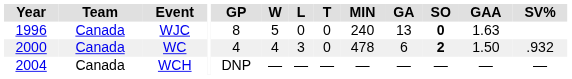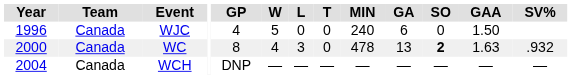 <table border="0" cellpadding="1" cellspacing="0" ID="Table3" style="text-align:center; width:40em">
 <tr ALIGN="center" bgcolor="#e0e0e0">
 <th>Year</th>
 <th>Team</th>
 <th>Event</th>
 <th rowspan="99" bgcolor="#ffffff"></th>
 <th>GP</th>
 <th>W</th>
 <th>L</th>
 <th>T</th>
 <th>MIN</th>
 <th>GA</th>
 <th>SO</th>
 <th>GAA</th>
 <th>SV%</th>
 </tr>
 <tr>
 <td><a href='#'>1996</a></td>
 <td><a href='#'>Canada</a></td>
 <td><a href='#'>WJC</a></td>
-<td>8</td>
+<td>4</td>
 <td>5</td>
 <td>0</td>
 <td>0</td>
 <td>240</td>
-<td>13</td>
-<td><strong>0</strong></td>
-<td>1.63</td>
+<td>6</td>
+<td>0</td>
+<td>1.50</td>
 <td></td>
 </tr>
 <tr bgcolor="#f0f0f0">
 <td><a href='#'>2000</a></td>
 <td><a href='#'>Canada</a></td>
 <td><a href='#'>WC</a></td>
-<td>4</td>
+<td>8</td>
 <td>4</td>
 <td>3</td>
 <td>0</td>
 <td>478</td>
-<td>6</td>
+<td>13</td>
 <td><strong>2</strong></td>
-<td>1.50</td>
+<td>1.63</td>
 <td>.932</td>
 </tr>
 <tr>
 <td><a href='#'>2004</a></td>
 <td>Canada</td>
 <td><a href='#'>WCH</a></td>
 <td>DNP</td>
 <td>—</td>
 <td>—</td>
 <td>—</td>
 <td>—</td>
 <td>—</td>
 <td>—</td>
 <td>—</td>
 <td>—</td>
 </tr>
 </table>
